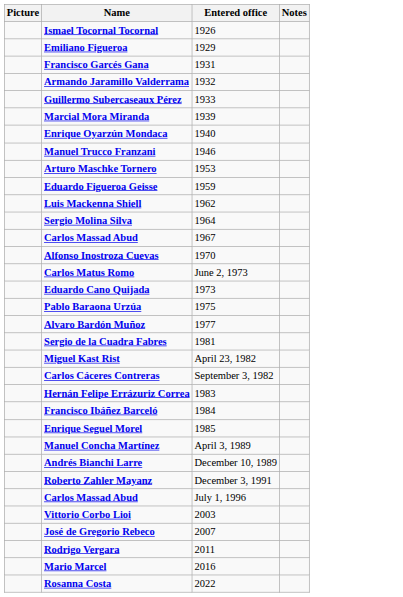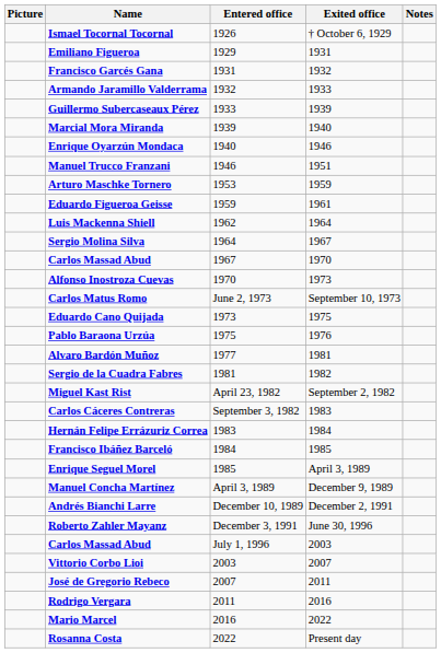 <table class="wikitable" style="font-size:95%;">
 <tr>
 <th>Picture</th>
 <th>Name</th>
 <th>Entered office</th>
+<th>Exited office</th>
 <th>Notes</th>
 </tr>
 <tr>
 <td></td>
 <td><strong><a href='#'>Ismael Tocornal Tocornal</a></strong></td>
 <td>1926</td>
+<td>† October 6, 1929</td>
 <td></td>
 </tr>
 <tr>
 <td></td>
 <td><strong><a href='#'>Emiliano Figueroa</a></strong></td>
 <td>1929</td>
+<td>1931</td>
 <td></td>
 </tr>
 <tr>
 <td></td>
 <td><strong><a href='#'>Francisco Garcés Gana</a></strong></td>
 <td>1931</td>
+<td>1932</td>
 <td></td>
 </tr>
 <tr>
 <td></td>
 <td><strong><a href='#'>Armando Jaramillo Valderrama</a></strong></td>
 <td>1932</td>
+<td>1933</td>
 <td></td>
 </tr>
 <tr>
 <td></td>
 <td><strong><a href='#'>Guillermo Subercaseaux Pérez</a></strong></td>
 <td>1933</td>
+<td>1939</td>
 <td></td>
 </tr>
 <tr>
 <td></td>
 <td><strong><a href='#'>Marcial Mora Miranda</a></strong></td>
 <td>1939</td>
+<td>1940</td>
 <td></td>
 </tr>
 <tr>
 <td></td>
 <td><strong><a href='#'>Enrique Oyarzún Mondaca</a></strong></td>
 <td>1940</td>
+<td>1946</td>
 <td></td>
 </tr>
 <tr>
 <td></td>
 <td><strong><a href='#'>Manuel Trucco Franzani</a></strong></td>
 <td>1946</td>
+<td>1951</td>
 <td></td>
 </tr>
 <tr>
 <td></td>
 <td><strong><a href='#'>Arturo Maschke Tornero</a></strong></td>
 <td>1953</td>
+<td>1959</td>
 <td></td>
 </tr>
 <tr>
 <td></td>
 <td><strong><a href='#'>Eduardo Figueroa Geisse</a></strong></td>
 <td>1959</td>
+<td>1961</td>
 <td></td>
 </tr>
 <tr>
 <td></td>
 <td><strong><a href='#'>Luis Mackenna Shiell</a></strong></td>
 <td>1962</td>
+<td>1964</td>
 <td></td>
 </tr>
 <tr>
 <td></td>
 <td><strong><a href='#'>Sergio Molina Silva</a></strong></td>
 <td>1964</td>
+<td>1967</td>
 <td></td>
 </tr>
 <tr>
 <td></td>
 <td><strong><a href='#'>Carlos Massad Abud</a></strong></td>
 <td>1967</td>
+<td>1970</td>
 <td></td>
 </tr>
 <tr>
 <td></td>
 <td><strong><a href='#'>Alfonso Inostroza Cuevas</a></strong></td>
 <td>1970</td>
+<td>1973</td>
 <td></td>
 </tr>
 <tr>
 <td></td>
 <td><strong><a href='#'>Carlos Matus Romo</a></strong></td>
 <td>June 2, 1973</td>
+<td>September 10, 1973</td>
 <td></td>
 </tr>
 <tr>
 <td></td>
 <td><strong><a href='#'>Eduardo Cano Quijada</a></strong></td>
 <td>1973</td>
+<td>1975</td>
 <td></td>
 </tr>
 <tr>
 <td></td>
 <td><strong><a href='#'>Pablo Baraona Urzúa</a></strong></td>
 <td>1975</td>
+<td>1976</td>
 <td></td>
 </tr>
 <tr>
 <td></td>
 <td><strong><a href='#'>Alvaro Bardón Muñoz</a></strong></td>
 <td>1977</td>
+<td>1981</td>
 <td></td>
 </tr>
 <tr>
 <td></td>
 <td><strong><a href='#'>Sergio de la Cuadra Fabres</a></strong></td>
 <td>1981</td>
+<td>1982</td>
 <td></td>
 </tr>
 <tr>
 <td></td>
 <td><strong><a href='#'>Miguel Kast Rist</a></strong></td>
 <td>April 23, 1982</td>
+<td>September 2, 1982</td>
 <td></td>
 </tr>
 <tr>
 <td></td>
 <td><strong><a href='#'>Carlos Cáceres Contreras</a></strong></td>
 <td>September 3, 1982</td>
+<td>1983</td>
 <td></td>
 </tr>
 <tr>
 <td></td>
 <td><strong><a href='#'>Hernán Felipe Errázuriz Correa</a></strong></td>
 <td>1983</td>
+<td>1984</td>
 <td></td>
 </tr>
 <tr>
 <td></td>
 <td><strong><a href='#'>Francisco Ibáñez Barceló</a></strong></td>
 <td>1984</td>
+<td>1985</td>
 <td></td>
 </tr>
 <tr>
 <td></td>
 <td><strong><a href='#'>Enrique Seguel Morel</a></strong></td>
 <td>1985</td>
+<td>April 3, 1989</td>
 <td></td>
 </tr>
 <tr>
 <td></td>
 <td><strong><a href='#'>Manuel Concha Martínez</a></strong></td>
 <td>April 3, 1989</td>
+<td>December 9, 1989</td>
 <td></td>
 </tr>
 <tr>
 <td></td>
 <td><strong><a href='#'>Andrés Bianchi Larre</a></strong></td>
 <td>December 10, 1989</td>
+<td>December 2, 1991</td>
 <td></td>
 </tr>
 <tr>
 <td></td>
 <td><strong><a href='#'>Roberto Zahler Mayanz</a></strong></td>
 <td>December 3, 1991</td>
+<td>June 30, 1996</td>
 <td></td>
 </tr>
 <tr>
 <td></td>
 <td><strong><a href='#'>Carlos Massad Abud</a></strong></td>
 <td>July 1, 1996</td>
+<td>2003</td>
 <td></td>
 </tr>
 <tr>
 <td></td>
 <td><strong><a href='#'>Vittorio Corbo Lioi</a></strong></td>
 <td>2003</td>
+<td>2007</td>
 <td></td>
 </tr>
 <tr>
 <td></td>
 <td><strong><a href='#'>José de Gregorio Rebeco</a></strong></td>
 <td>2007</td>
+<td>2011</td>
 <td></td>
 </tr>
 <tr>
 <td></td>
 <td><strong><a href='#'>Rodrigo Vergara</a></strong></td>
 <td>2011</td>
+<td>2016</td>
 <td></td>
 </tr>
 <tr>
 <td></td>
 <td><strong><a href='#'>Mario Marcel</a></strong></td>
 <td>2016</td>
+<td>2022</td>
 <td></td>
 </tr>
 <tr>
 <td></td>
 <td><strong><a href='#'>Rosanna Costa</a></strong></td>
 <td>2022</td>
+<td>Present day</td>
 <td></td>
 </tr>
 </table>
